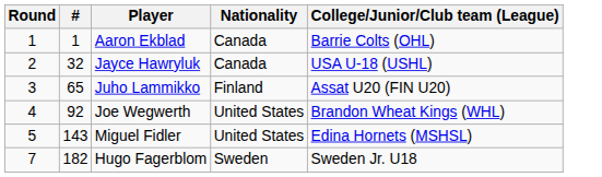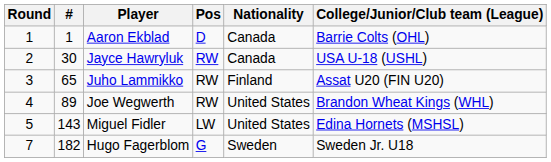 <table class="wikitable">
 <tr>
 <th>Round</th>
 <th>#</th>
 <th>Player</th>
+<th>Pos</th>
 <th>Nationality</th>
 <th>College/Junior/Club team (League)</th>
 </tr>
 <tr>
 <td align=center>1</td>
 <td align=center>1</td>
 <td><a href='#'>Aaron Ekblad</a></td>
+<td><a href='#'>D</a></td>
 <td> Canada</td>
 <td><a href='#'>Barrie Colts</a> (<a href='#'>OHL</a>)</td>
 </tr>
 <tr>
 <td align=center>2</td>
-<td align=center>32</td>
+<td align=center>30</td>
 <td><a href='#'>Jayce Hawryluk</a></td>
+<td><a href='#'>RW</a></td>
 <td> Canada</td>
 <td><a href='#'>USA U-18</a> (<a href='#'>USHL</a>)</td>
 </tr>
 <tr>
 <td align=center>3</td>
 <td align=center>65</td>
 <td><a href='#'>Juho Lammikko</a></td>
+<td>RW</td>
 <td> Finland</td>
 <td><a href='#'>Assat</a> U20 (FIN U20)</td>
 </tr>
 <tr>
 <td align=center>4</td>
-<td align=center>92</td>
+<td align=center>89</td>
 <td>Joe Wegwerth</td>
+<td>RW</td>
 <td> United States</td>
 <td><a href='#'>Brandon Wheat Kings</a> (<a href='#'>WHL</a>)</td>
 </tr>
 <tr>
 <td align=center>5</td>
 <td align=center>143</td>
 <td>Miguel Fidler</td>
+<td>LW</td>
 <td> United States</td>
 <td><a href='#'>Edina Hornets</a> (<a href='#'>MSHSL</a>)</td>
 </tr>
 <tr>
 <td align=center>7</td>
 <td align=center>182</td>
 <td>Hugo Fagerblom</td>
+<td><a href='#'>G</a></td>
 <td> Sweden</td>
 <td>Sweden Jr. U18</td>
 </tr>
 </table>
